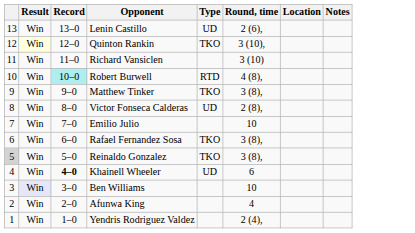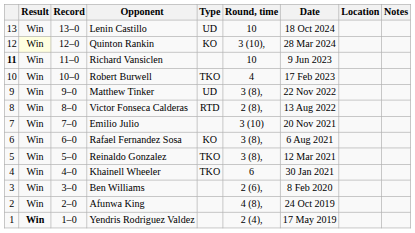 <table class="wikitable" style="text-align:center">
 <tr>
 <th></th>
 <th>Result</th>
 <th>Record</th>
 <th>Opponent</th>
 <th>Type</th>
 <th>Round, time</th>
+<th>Date</th>
 <th>Location</th>
 <th>Notes</th>
 </tr>
 <tr>
 <td>13</td>
 <td>Win</td>
 <td>13–0</td>
 <td style="text-align:left;">Lenin Castillo</td>
 <td>UD</td>
-<td>2 (6), </td>
+<td>10</td>
+<td>18 Oct 2024</td>
 <td style="text-align:left;"></td>
 <td></td>
 </tr>
 <tr>
 <td>12</td>
 <td style="background: lightyellow;">Win</td>
 <td>12–0</td>
 <td style="text-align:left;">Quinton Rankin</td>
-<td>TKO</td>
+<td>KO</td>
 <td>3 (10), </td>
+<td>28 Mar 2024</td>
 <td style="text-align:left;"></td>
 <td></td>
 </tr>
 <tr>
-<td>11</td>
+<td><strong>11</strong></td>
 <td>Win</td>
 <td>11–0</td>
 <td style="text-align:left;">Richard Vansiclen</td>
 <td></td>
-<td>3 (10)</td>
+<td>10</td>
+<td>9 Jun 2023</td>
 <td style="text-align:left;"></td>
 <td></td>
 </tr>
 <tr>
 <td>10</td>
 <td>Win</td>
-<td style="background: paleturquoise;">10–0</td>
+<td>10–0</td>
 <td style="text-align:left;">Robert Burwell</td>
-<td>RTD</td>
-<td>4 (8), </td>
+<td>TKO</td>
+<td>4</td>
+<td>17 Feb 2023</td>
 <td style="text-align:left;"></td>
 <td></td>
 </tr>
 <tr>
 <td>9</td>
 <td>Win</td>
 <td>9–0</td>
 <td style="text-align:left;">Matthew Tinker</td>
-<td>TKO</td>
+<td>UD</td>
 <td>3 (8), </td>
+<td>22 Nov 2022</td>
 <td style="text-align:left;"></td>
 <td></td>
 </tr>
 <tr>
 <td>8</td>
 <td>Win</td>
 <td>8–0</td>
 <td style="text-align:left;">Victor Fonseca Calderas</td>
-<td>UD</td>
+<td>RTD</td>
 <td>2 (8), </td>
+<td>13 Aug 2022</td>
 <td style="text-align:left;"></td>
 <td></td>
 </tr>
 <tr>
 <td>7</td>
 <td>Win</td>
 <td>7–0</td>
 <td style="text-align:left;">Emilio Julio</td>
 <td></td>
-<td>10</td>
+<td>3 (10)</td>
+<td>20 Nov 2021</td>
 <td style="text-align:left;"></td>
 <td></td>
 </tr>
 <tr>
 <td>6</td>
 <td>Win</td>
 <td>6–0</td>
 <td style="text-align:left;">Rafael Fernandez Sosa</td>
-<td>TKO</td>
+<td>KO</td>
 <td>3 (8), </td>
+<td>6 Aug 2021</td>
 <td align="left"></td>
 <td></td>
 </tr>
 <tr>
-<td style="background: lightgrey;">5</td>
+<td>5</td>
 <td>Win</td>
 <td>5–0</td>
 <td style="text-align:left;">Reinaldo Gonzalez</td>
 <td>TKO</td>
 <td>3 (8), </td>
+<td>12 Mar 2021</td>
 <td align="left"></td>
 <td></td>
 </tr>
 <tr>
 <td>4</td>
 <td>Win</td>
-<td><strong>4–0</strong></td>
+<td>4–0</td>
 <td style="text-align:left;">Khainell Wheeler</td>
-<td>UD</td>
+<td>TKO</td>
 <td>6</td>
+<td>30 Jan 2021</td>
 <td style="text-align:left;"></td>
 <td></td>
 </tr>
 <tr>
 <td>3</td>
-<td style="background: lavender;">Win</td>
+<td>Win</td>
 <td>3–0</td>
 <td style="text-align:left;">Ben Williams</td>
 <td></td>
-<td>10</td>
+<td>2 (6), </td>
+<td>8 Feb 2020</td>
 <td style="text-align:left;"></td>
 <td></td>
 </tr>
 <tr>
 <td>2</td>
 <td>Win</td>
 <td>2–0</td>
 <td style="text-align:left;">Afunwa King</td>
 <td></td>
-<td>4</td>
+<td>4 (8), </td>
+<td>24 Oct 2019</td>
 <td style="text-align:left;"></td>
 <td></td>
 </tr>
 <tr>
 <td>1</td>
-<td>Win</td>
+<td><strong>Win</strong></td>
 <td>1–0</td>
 <td style="text-align:left;">Yendris Rodriguez Valdez</td>
 <td></td>
 <td>2 (4), </td>
+<td>17 May 2019</td>
 <td style="text-align:left;"></td>
 <td></td>
 </tr>
 </table>
